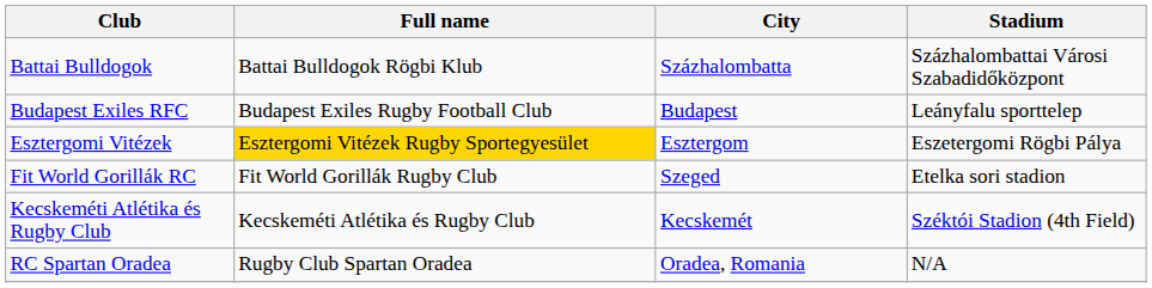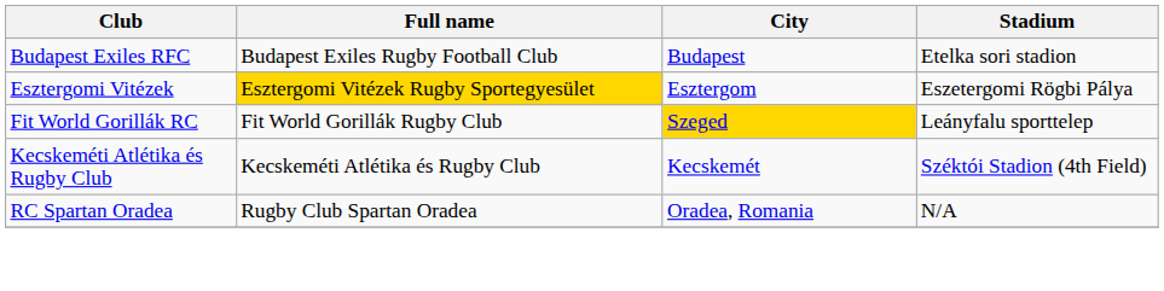 <table class="wikitable" width="100%">
 <tr>
 <th width="20%">Club</th>
 <th width="37%">Full name</th>
 <th width="22%">City</th>
 <th width="21%">Stadium</th>
 </tr>
 <tr>
-<td><a href='#'>Battai Bulldogok</a></td>
-<td>Battai Bulldogok Rögbi Klub</td>
-<td><a href='#'>Százhalombatta</a></td>
-<td>Százhalombattai Városi Szabadidőközpont</td>
-</tr>
-<tr>
 <td><a href='#'>Budapest Exiles RFC</a></td>
 <td>Budapest Exiles Rugby Football Club</td>
 <td><a href='#'>Budapest</a></td>
-<td>Leányfalu sporttelep</td>
+<td>Etelka sori stadion</td>
 </tr>
 <tr>
 <td><a href='#'>Esztergomi Vitézek</a></td>
 <td style="background: gold;">Esztergomi Vitézek Rugby Sportegyesület</td>
 <td><a href='#'>Esztergom</a></td>
 <td>Eszetergomi Rögbi Pálya</td>
 </tr>
 <tr>
 <td><a href='#'>Fit World Gorillák RC</a></td>
 <td>Fit World Gorillák Rugby Club</td>
-<td><a href='#'>Szeged</a></td>
-<td>Etelka sori stadion</td>
+<td style="background: gold;"><a href='#'>Szeged</a></td>
+<td>Leányfalu sporttelep</td>
 </tr>
 <tr>
 <td><a href='#'>Kecskeméti Atlétika és Rugby Club</a></td>
 <td>Kecskeméti Atlétika és Rugby Club</td>
 <td><a href='#'>Kecskemét</a></td>
 <td><a href='#'>Széktói Stadion</a> (4th Field)</td>
 </tr>
 <tr>
 <td><a href='#'>RC Spartan Oradea</a></td>
 <td>Rugby Club Spartan Oradea</td>
 <td><a href='#'>Oradea</a>, <a href='#'>Romania</a></td>
 <td>N/A</td>
 </tr>
 <tr>
 </tr>
 </table>
